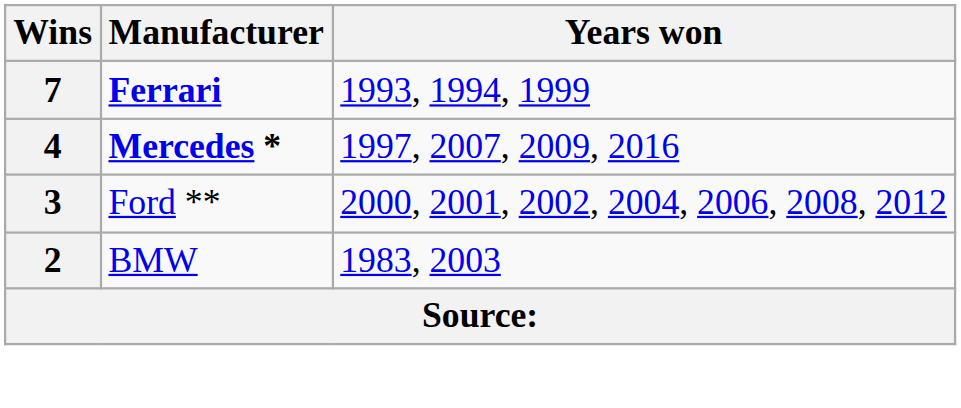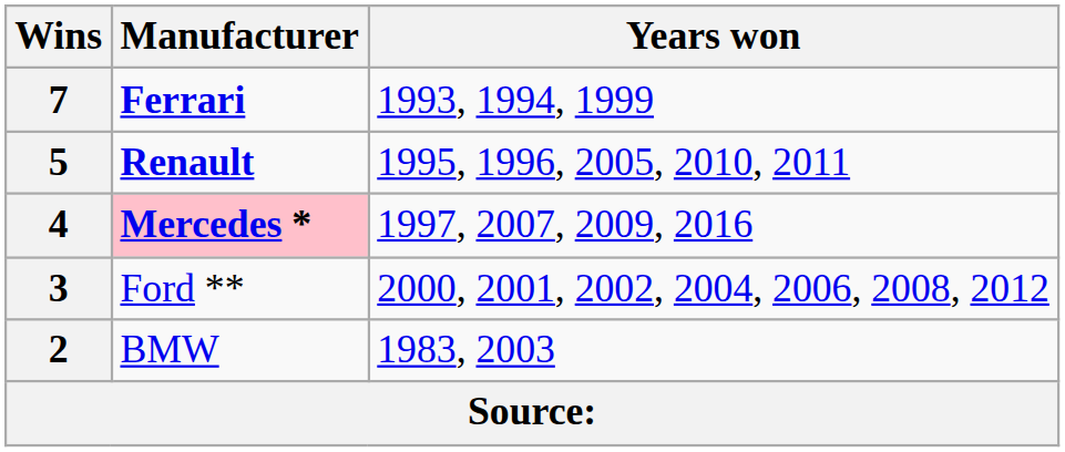 <table class="wikitable">
 <tr>
 <th>Wins</th>
 <th>Manufacturer</th>
 <th>Years won</th>
 </tr>
 <tr>
 <th>7</th>
 <td><strong> <a href='#'>Ferrari</a></strong></td>
 <td><a href='#'>1993</a>, <a href='#'>1994</a>, <a href='#'>1999</a></td>
 </tr>
 <tr>
+<th>5</th>
+<td><strong> <a href='#'>Renault</a></strong></td>
+<td><a href='#'>1995</a>, <a href='#'>1996</a>, <a href='#'>2005</a>, <a href='#'>2010</a>, <a href='#'>2011</a></td>
+</tr>
+<tr>
 <th>4</th>
-<td><strong> <a href='#'>Mercedes</a> *</strong></td>
+<td style="background: pink;"><strong> <a href='#'>Mercedes</a> *</strong></td>
 <td><a href='#'>1997</a>, <a href='#'>2007</a>, <a href='#'>2009</a>, <a href='#'>2016</a></td>
 </tr>
 <tr>
 <th>3</th>
 <td> <a href='#'>Ford</a> **</td>
 <td><a href='#'>2000</a>, <a href='#'>2001</a>, <a href='#'>2002</a>, <a href='#'>2004</a>, <a href='#'>2006</a>, <a href='#'>2008</a>, <a href='#'>2012</a></td>
 </tr>
 <tr>
 <th>2</th>
 <td> <a href='#'>BMW</a></td>
 <td><a href='#'>1983</a>, <a href='#'>2003</a></td>
 </tr>
 <tr>
 <th colspan="3">Source:</th>
 </tr>
 </table>
